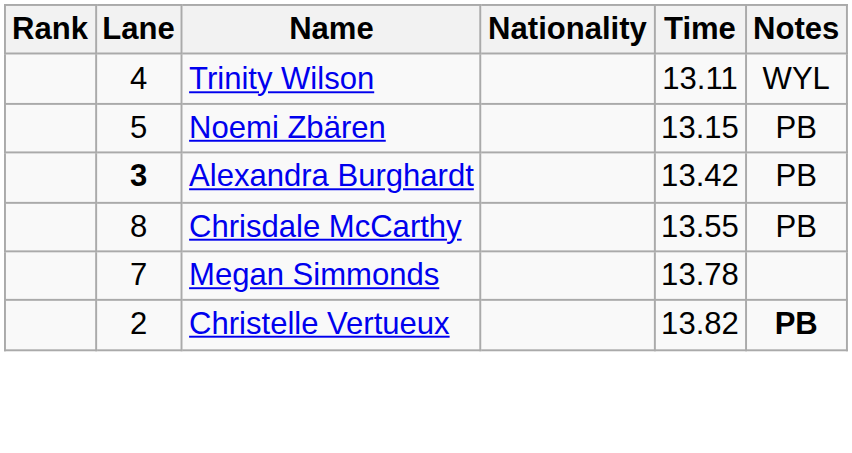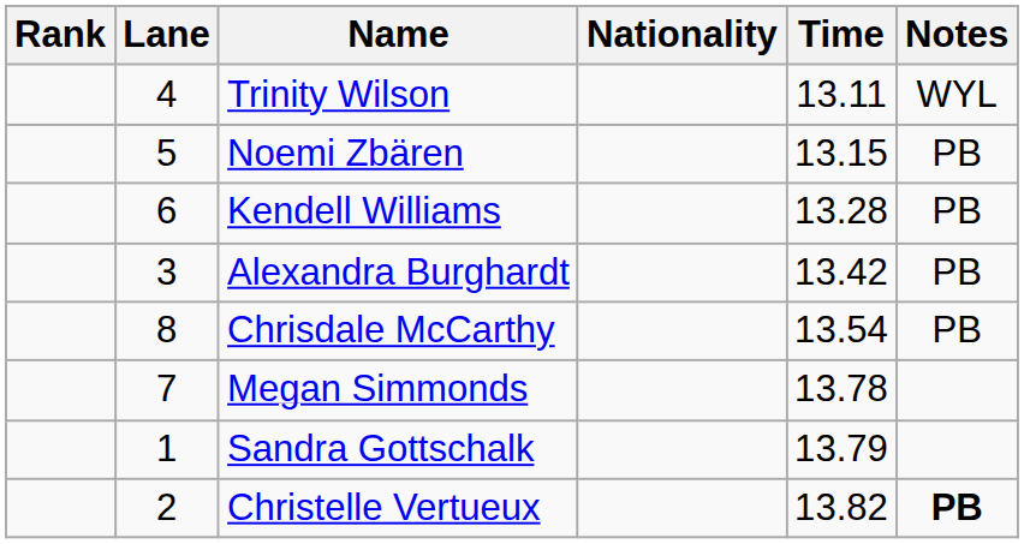 <table class="wikitable sortable" style="text-align:center">
 <tr>
 <th>Rank</th>
 <th>Lane</th>
 <th>Name</th>
 <th>Nationality</th>
 <th>Time</th>
 <th>Notes</th>
 </tr>
 <tr>
 <td align=center></td>
 <td align=center>4</td>
 <td align=left><a href='#'>Trinity Wilson</a></td>
 <td align=left></td>
 <td>13.11</td>
 <td>WYL</td>
 </tr>
 <tr>
 <td align=center></td>
 <td align=center>5</td>
 <td align=left><a href='#'>Noemi Zbären</a></td>
 <td align=left></td>
 <td>13.15</td>
 <td>PB</td>
 </tr>
 <tr>
 <td align=center></td>
-<td align=center><strong>3</strong></td>
+<td align=center>6</td>
+<td align=left><a href='#'>Kendell Williams</a></td>
+<td align=left></td>
+<td>13.28</td>
+<td>PB</td>
+</tr>
+<tr>
+<td align=center></td>
+<td align=center>3</td>
 <td align=left><a href='#'>Alexandra Burghardt</a></td>
 <td align=left></td>
 <td>13.42</td>
 <td>PB</td>
 </tr>
 <tr>
 <td align=center></td>
 <td align=center>8</td>
 <td align=left><a href='#'>Chrisdale McCarthy</a></td>
 <td align=left></td>
-<td>13.55</td>
+<td>13.54</td>
 <td>PB</td>
 </tr>
 <tr>
 <td align=center></td>
 <td align=center>7</td>
 <td align=left><a href='#'>Megan Simmonds</a></td>
 <td align=left></td>
 <td>13.78</td>
 <td></td>
 </tr>
 <tr>
 <td align=center></td>
+<td align=center>1</td>
+<td align=left><a href='#'>Sandra Gottschalk</a></td>
+<td align=left></td>
+<td>13.79</td>
+<td></td>
+</tr>
+<tr>
+<td align=center></td>
 <td align=center>2</td>
 <td align=left><a href='#'>Christelle Vertueux</a></td>
 <td align=left></td>
 <td>13.82</td>
 <td><strong>PB</strong></td>
 </tr>
 </table>
